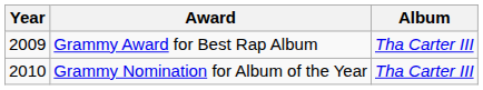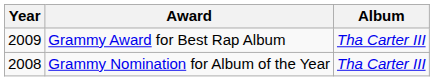 <table class="wikitable">
 <tr>
 <th>Year</th>
 <th>Award</th>
 <th>Album</th>
 </tr>
 <tr>
 <td>2009</td>
 <td><a href='#'>Grammy Award</a> for Best Rap Album</td>
 <td><em><a href='#'>Tha Carter III</a></em></td>
 </tr>
 <tr>
-<td>2010</td>
+<td>2008</td>
 <td><a href='#'>Grammy Nomination</a> for Album of the Year</td>
 <td><em><a href='#'>Tha Carter III</a></em></td>
 </tr>
 </table>
